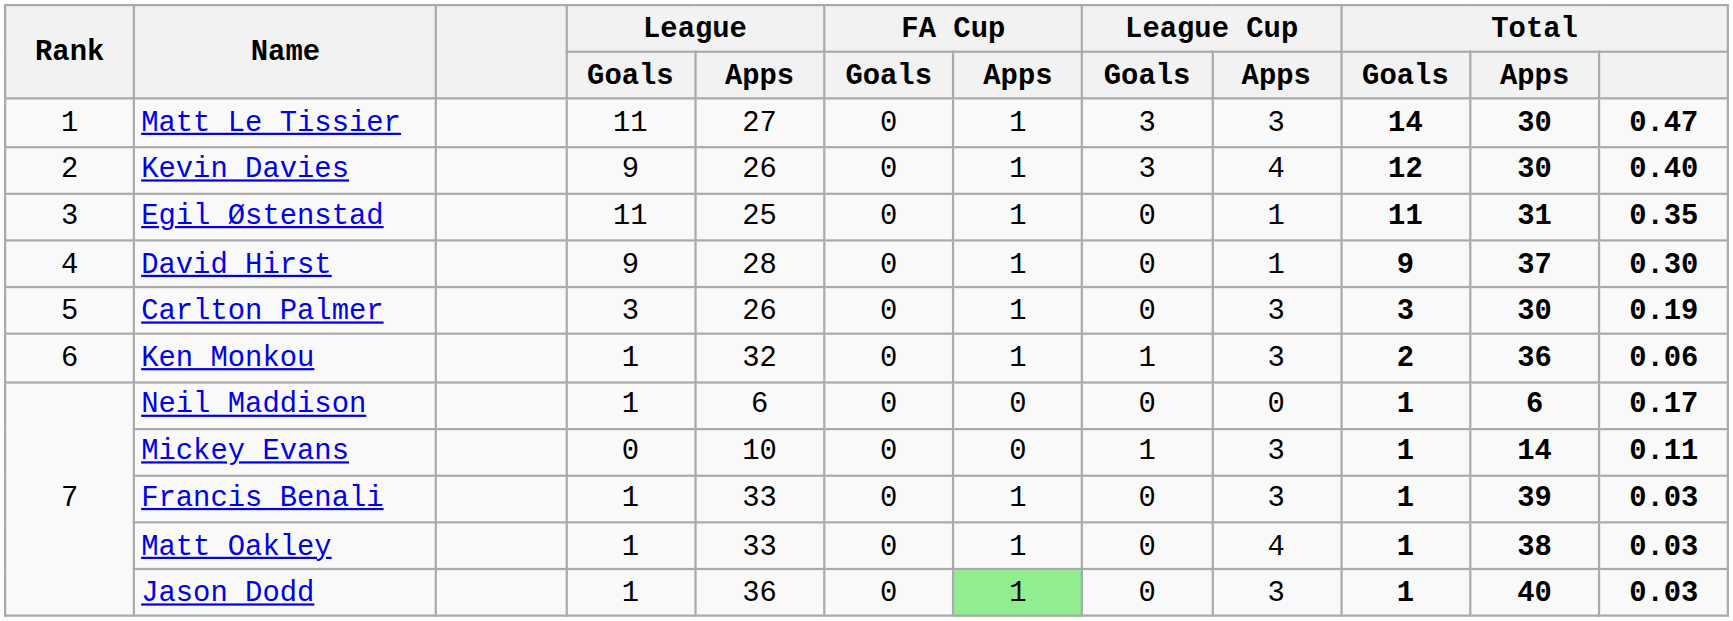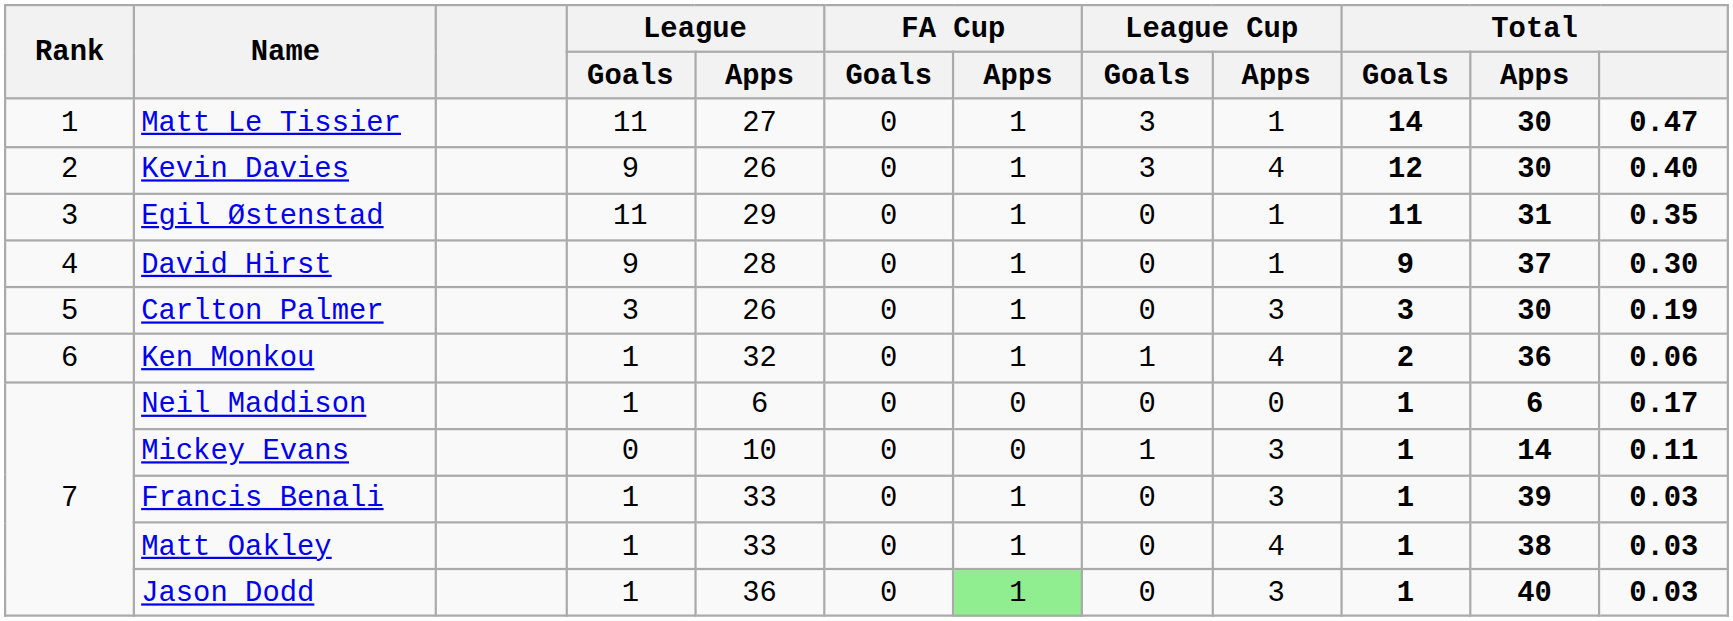 <table class="wikitable plainrowheaders" style="text-align:center;">
 <tr>
 <th scope="col" rowspan="2" style="width:4em;">Rank</th>
 <th scope="col" rowspan="2" style="width:10em;">Name</th>
 <th scope="col" rowspan="2" style="width:4em;"></th>
 <th scope="col" colspan="2">League</th>
 <th scope="col" colspan="2">FA Cup</th>
 <th scope="col" colspan="2">League Cup</th>
 <th scope="col" colspan="3">Total</th>
 </tr>
 <tr>
 <th scope="col" style="width:4em;">Goals</th>
 <th scope="col" style="width:4em;">Apps</th>
 <th scope="col" style="width:4em;">Goals</th>
 <th scope="col" style="width:4em;">Apps</th>
 <th scope="col" style="width:4em;">Goals</th>
 <th scope="col" style="width:4em;">Apps</th>
 <th scope="col" style="width:4em;">Goals</th>
 <th scope="col" style="width:4em;">Apps</th>
 <th scope="col" style="width:4em;"></th>
 </tr>
 <tr>
 <td>1</td>
 <td align="left"><a href='#'>Matt Le Tissier</a></td>
 <td></td>
 <td>11</td>
 <td>27</td>
 <td>0</td>
 <td>1</td>
 <td>3</td>
-<td>3</td>
+<td>1</td>
 <td><strong>14</strong></td>
 <td><strong>30</strong></td>
 <td><strong>0.47</strong></td>
 </tr>
 <tr>
 <td>2</td>
 <td align="left"><a href='#'>Kevin Davies</a></td>
 <td></td>
 <td>9</td>
 <td>26</td>
 <td>0</td>
 <td>1</td>
 <td>3</td>
 <td>4</td>
 <td><strong>12</strong></td>
 <td><strong>30</strong></td>
 <td><strong>0.40</strong></td>
 </tr>
 <tr>
 <td>3</td>
 <td align="left"><a href='#'>Egil Østenstad</a></td>
 <td></td>
 <td>11</td>
-<td>25</td>
+<td>29</td>
 <td>0</td>
 <td>1</td>
 <td>0</td>
 <td>1</td>
 <td><strong>11</strong></td>
 <td><strong>31</strong></td>
 <td><strong>0.35</strong></td>
 </tr>
 <tr>
 <td>4</td>
 <td align="left"><a href='#'>David Hirst</a></td>
 <td></td>
 <td>9</td>
 <td>28</td>
 <td>0</td>
 <td>1</td>
 <td>0</td>
 <td>1</td>
 <td><strong>9</strong></td>
 <td><strong>37</strong></td>
 <td><strong>0.30</strong></td>
 </tr>
 <tr>
 <td>5</td>
 <td align="left"><a href='#'>Carlton Palmer</a></td>
 <td></td>
 <td>3</td>
 <td>26</td>
 <td>0</td>
 <td>1</td>
 <td>0</td>
 <td>3</td>
 <td><strong>3</strong></td>
 <td><strong>30</strong></td>
 <td><strong>0.19</strong></td>
 </tr>
 <tr>
 <td>6</td>
 <td align="left"><a href='#'>Ken Monkou</a></td>
 <td></td>
 <td>1</td>
 <td>32</td>
 <td>0</td>
 <td>1</td>
 <td>1</td>
-<td>3</td>
+<td>4</td>
 <td><strong>2</strong></td>
 <td><strong>36</strong></td>
 <td><strong>0.06</strong></td>
 </tr>
 <tr>
 <td rowspan="5">7</td>
 <td align="left"><a href='#'>Neil Maddison</a></td>
 <td></td>
 <td>1</td>
 <td>6</td>
 <td>0</td>
 <td>0</td>
 <td>0</td>
 <td>0</td>
 <td><strong>1</strong></td>
 <td><strong>6</strong></td>
 <td><strong>0.17</strong></td>
 </tr>
 <tr>
 <td align="left"><a href='#'>Mickey Evans</a></td>
 <td></td>
 <td>0</td>
 <td>10</td>
 <td>0</td>
 <td>0</td>
 <td>1</td>
 <td>3</td>
 <td><strong>1</strong></td>
 <td><strong>14</strong></td>
 <td><strong>0.11</strong></td>
 </tr>
 <tr>
 <td align="left"><a href='#'>Francis Benali</a></td>
 <td></td>
 <td>1</td>
 <td>33</td>
 <td>0</td>
 <td>1</td>
 <td>0</td>
 <td>3</td>
 <td><strong>1</strong></td>
 <td><strong>39</strong></td>
 <td><strong>0.03</strong></td>
 </tr>
 <tr>
 <td align="left"><a href='#'>Matt Oakley</a></td>
 <td></td>
 <td>1</td>
 <td>33</td>
 <td>0</td>
 <td>1</td>
 <td>0</td>
 <td>4</td>
 <td><strong>1</strong></td>
 <td><strong>38</strong></td>
 <td><strong>0.03</strong></td>
 </tr>
 <tr>
 <td align="left"><a href='#'>Jason Dodd</a></td>
 <td></td>
 <td>1</td>
 <td>36</td>
 <td>0</td>
 <td style="background: lightgreen;">1</td>
 <td>0</td>
 <td>3</td>
 <td><strong>1</strong></td>
 <td><strong>40</strong></td>
 <td><strong>0.03</strong></td>
 </tr>
 </table>
